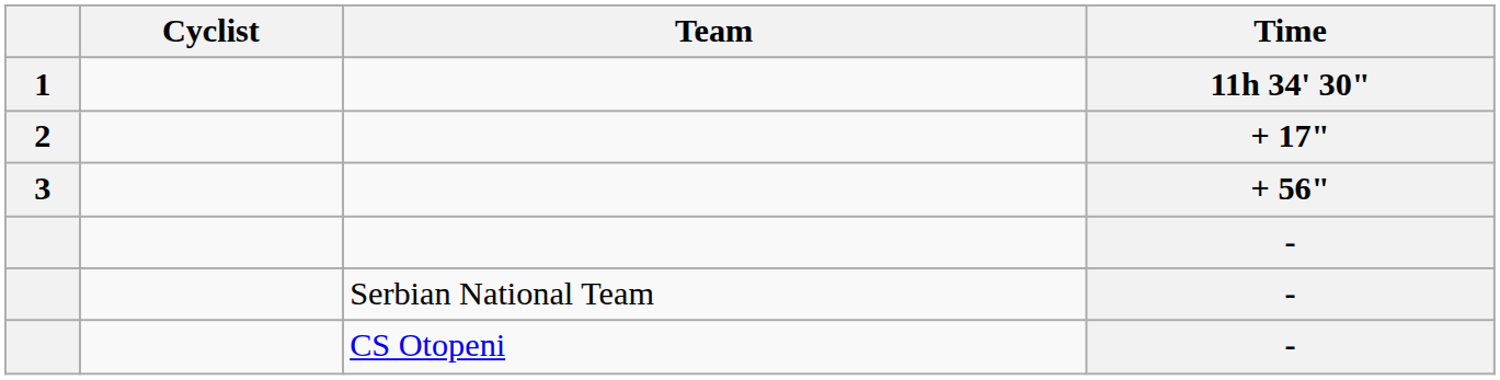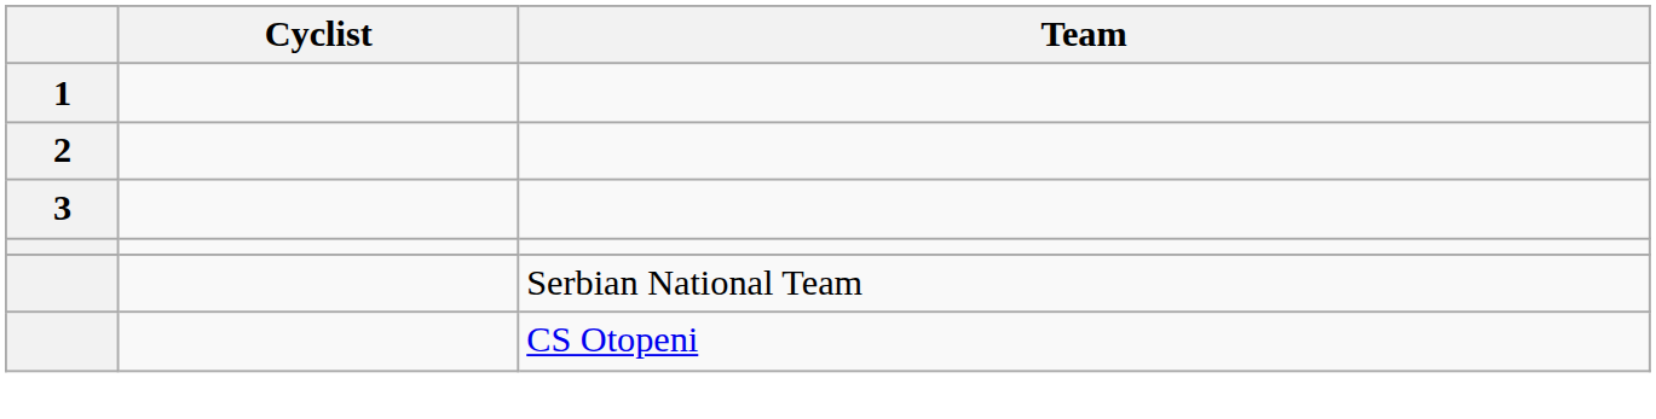 <table class="wikitable" style="width:45em;margin-bottom:0;">
 <tr>
 <th></th>
 <th>Cyclist</th>
 <th>Team</th>
-<th>Time</th>
 </tr>
 <tr>
 <th style="text-align:center">1</th>
 <td> </td>
 <td></td>
-<th style="text-align:center">11h 34' 30"</th>
 </tr>
 <tr>
 <th style="text-align:center">2</th>
 <td></td>
 <td></td>
-<th style="text-align:center">+ 17"</th>
 </tr>
 <tr>
 <th style="text-align:center">3</th>
 <td></td>
 <td></td>
-<th style="text-align:center">+ 56"</th>
 </tr>
 <tr>
 <th style="text-align:center"></th>
 <td></td>
 <td></td>
-<th style="text-align:center">-</th>
 </tr>
 <tr>
 <th style="text-align:center "></th>
 <td></td>
 <td>Serbian National Team</td>
-<th style="text-align:center">-</th>
 </tr>
 <tr>
 <th style="text-align:center"></th>
 <td></td>
 <td><a href='#'>CS Otopeni</a></td>
-<th style="text-align:center">-</th>
 </tr>
 </table>
